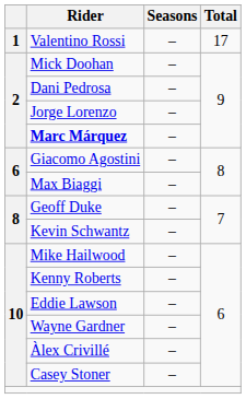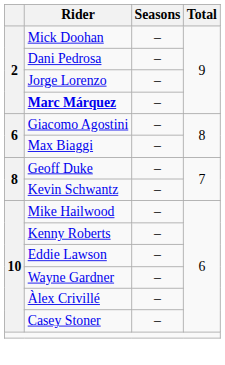 <table class="wikitable" style="text-align:center">
 <tr>
 <th></th>
 <th>Rider</th>
 <th>Seasons</th>
 <th>Total</th>
-</tr>
-<tr>
-<th>1</th>
-<td align=left> <a href='#'>Valentino Rossi</a></td>
-<td>–</td>
-<td>17</td>
 </tr>
 <tr>
 <th rowspan=4>2</th>
 <td align=left> <a href='#'>Mick Doohan</a></td>
 <td>–</td>
 <td rowspan=4>9</td>
 </tr>
 <tr>
 <td align=left> <a href='#'>Dani Pedrosa</a></td>
 <td>–</td>
 </tr>
 <tr>
 <td align=left> <a href='#'>Jorge Lorenzo</a></td>
 <td>–</td>
 </tr>
 <tr>
 <td align=left> <strong><a href='#'>Marc Márquez</a></strong></td>
 <td>–</td>
 </tr>
 <tr>
 <th rowspan=2>6</th>
 <td align=left> <a href='#'>Giacomo Agostini</a></td>
 <td>–</td>
 <td rowspan=2>8</td>
 </tr>
 <tr>
 <td align=left> <a href='#'>Max Biaggi</a></td>
 <td>–</td>
 </tr>
 <tr>
 <th rowspan=2>8</th>
 <td align=left> <a href='#'>Geoff Duke</a></td>
 <td>–</td>
 <td rowspan=2>7</td>
 </tr>
 <tr>
 <td align=left> <a href='#'>Kevin Schwantz</a></td>
 <td>–</td>
 </tr>
 <tr>
 <th rowspan=6>10</th>
 <td align=left> <a href='#'>Mike Hailwood</a></td>
 <td>–</td>
 <td rowspan=6>6</td>
 </tr>
 <tr>
 <td align=left> <a href='#'>Kenny Roberts</a></td>
 <td>–</td>
 </tr>
 <tr>
 <td align=left> <a href='#'>Eddie Lawson</a></td>
 <td>–</td>
 </tr>
 <tr>
 <td align=left> <a href='#'>Wayne Gardner</a></td>
 <td>–</td>
 </tr>
 <tr>
 <td align=left> <a href='#'>Àlex Crivillé</a></td>
 <td>–</td>
 </tr>
 <tr>
 <td align=left> <a href='#'>Casey Stoner</a></td>
 <td>–</td>
 </tr>
 <tr>
 <td colspan=4></td>
 </tr>
 </table>
